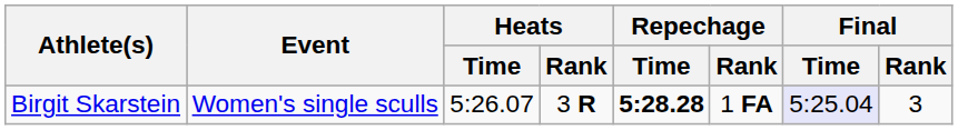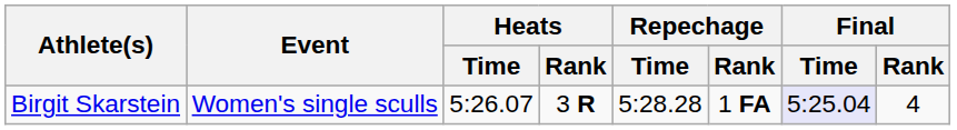 <table class="wikitable" style="font-size:90%">
 <tr>
 <th rowspan="2">Athlete(s)</th>
 <th rowspan="2">Event</th>
 <th colspan="2">Heats</th>
 <th colspan="2">Repechage</th>
 <th colspan="2">Final</th>
 </tr>
 <tr>
 <th>Time</th>
 <th>Rank</th>
 <th>Time</th>
 <th>Rank</th>
 <th>Time</th>
 <th>Rank</th>
 </tr>
 <tr align=center>
 <td align=left><a href='#'>Birgit Skarstein</a></td>
 <td align=left><a href='#'>Women's single sculls</a></td>
 <td>5:26.07</td>
 <td>3 <strong>R</strong></td>
-<td><strong>5:28.28</strong></td>
+<td>5:28.28</td>
 <td>1 <strong>FA</strong></td>
 <td style="background: lavender;">5:25.04</td>
-<td>3</td>
+<td>4</td>
 </tr>
 </table>
